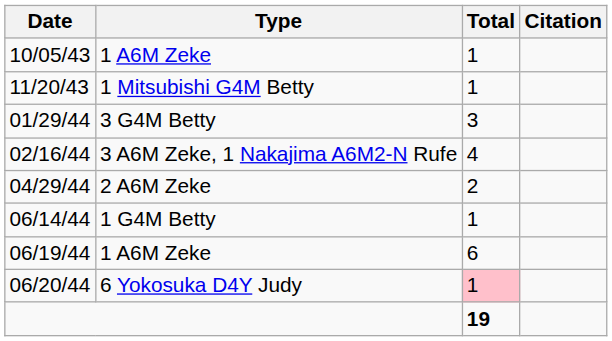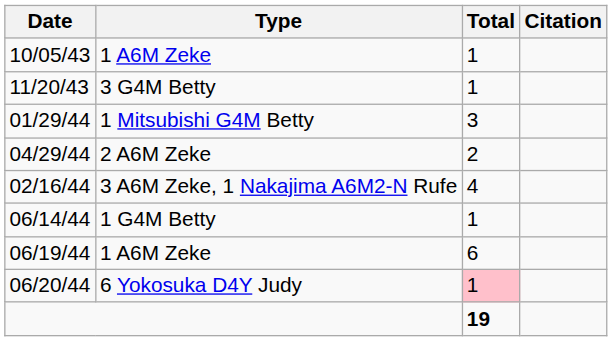 <table class="wikitable" style="float:right; margin-left: 10px;">
 <tr>
 <th>Date</th>
 <th>Type</th>
 <th>Total</th>
 <th>Citation</th>
 </tr>
 <tr>
 <td>10/05/43</td>
 <td>1 <a href='#'>A6M Zeke</a></td>
 <td>1</td>
 <td></td>
 </tr>
 <tr>
 <td>11/20/43</td>
-<td>1 <a href='#'>Mitsubishi G4M</a> Betty</td>
+<td>3 G4M Betty</td>
 <td>1</td>
 <td></td>
 </tr>
 <tr>
 <td>01/29/44</td>
-<td>3 G4M Betty</td>
+<td>1 <a href='#'>Mitsubishi G4M</a> Betty</td>
 <td>3</td>
+<td></td>
+</tr>
+<tr>
+<td>04/29/44</td>
+<td>2 A6M Zeke</td>
+<td>2</td>
 <td></td>
 </tr>
 <tr>
 <td>02/16/44</td>
 <td>3 A6M Zeke, 1 <a href='#'>Nakajima A6M2-N</a> Rufe</td>
 <td>4</td>
-<td></td>
-</tr>
-<tr>
-<td>04/29/44</td>
-<td>2 A6M Zeke</td>
-<td>2</td>
 <td></td>
 </tr>
 <tr>
 <td>06/14/44</td>
 <td>1 G4M Betty</td>
 <td>1</td>
 <td></td>
 </tr>
 <tr>
 <td>06/19/44</td>
 <td>1 A6M Zeke</td>
 <td>6</td>
 <td></td>
 </tr>
 <tr>
 <td>06/20/44</td>
 <td>6 <a href='#'>Yokosuka D4Y</a> Judy</td>
 <td style="background: pink;">1</td>
 <td></td>
 </tr>
 <tr>
 <td colspan="2"></td>
 <td><strong>19</strong></td>
 <td></td>
 </tr>
 </table>
